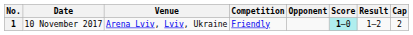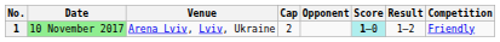 <table class="wikitable sortable plainrowheaders">
 <tr>
 <th scope=col>No.</th>
 <th scope=col data-sort-type=date>Date</th>
 <th scope=col>Venue</th>
-<th scope=col>Competition</th>
+<th scope=col>Cap</th>
 <th scope=col>Opponent</th>
 <th scope=col>Score</th>
 <th scope=col>Result</th>
-<th scope=col>Cap</th>
+<th scope=col>Competition</th>
 </tr>
 <tr>
 <th scope=row>1</th>
-<td>10 November 2017</td>
+<td style="background: lightgreen;">10 November 2017</td>
 <td><a href='#'>Arena Lviv</a>, <a href='#'>Lviv</a>, Ukraine</td>
-<td><a href='#'>Friendly</a></td>
+<td align=center>2</td>
 <td></td>
 <td align=center style="background: paleturquoise;"><strong>1</strong>–0</td>
 <td align=center>1–2</td>
-<td align=center>2</td>
+<td><a href='#'>Friendly</a></td>
 </tr>
 </table>
